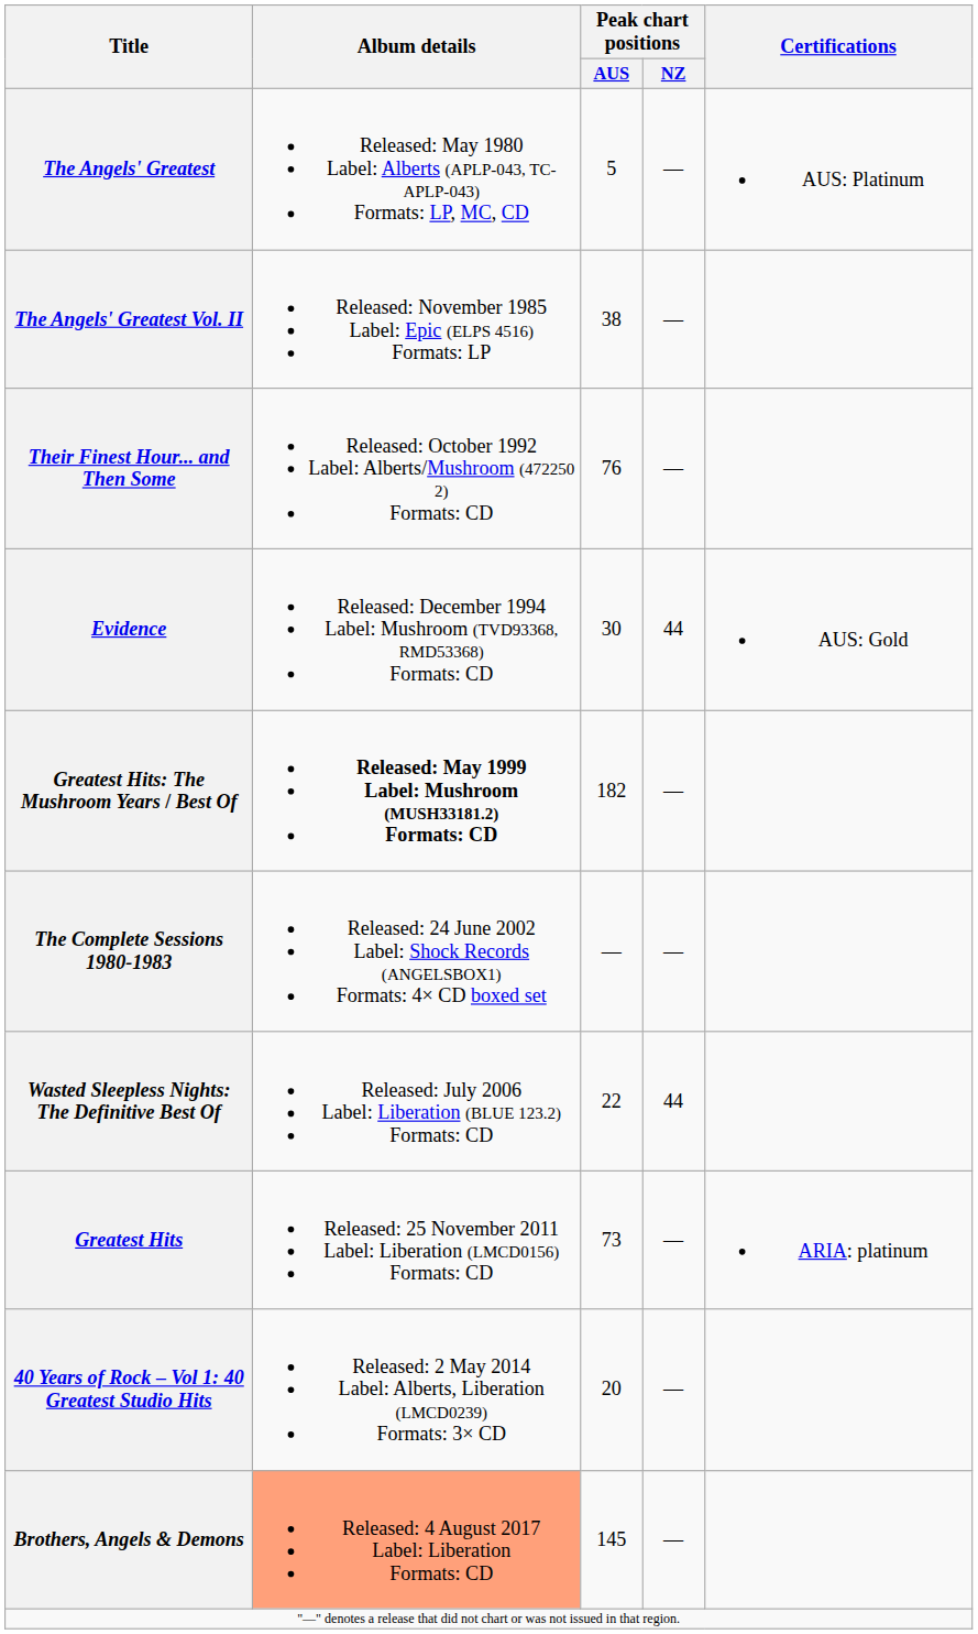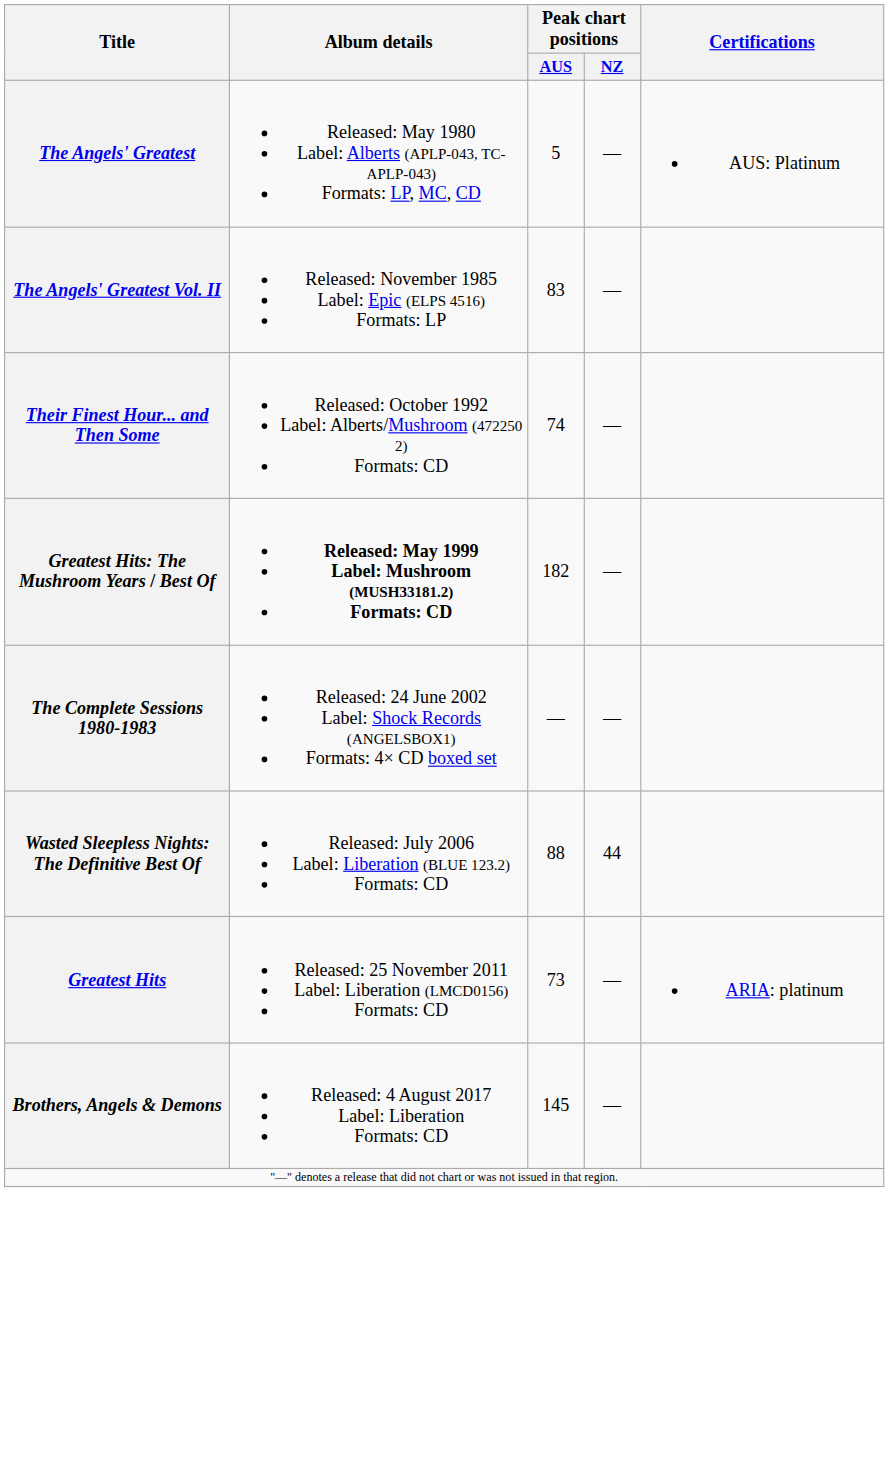 <table class="wikitable plainrowheaders" style="text-align:center;">
 <tr>
 <th scope="col" rowspan="2" style="width:12em;">Title</th>
 <th scope="col" rowspan="2" style="width:16em;">Album details</th>
 <th scope="col" colspan="2">Peak chart positions</th>
 <th scope="col" rowspan="2" style="width:13em;"><a href='#'>Certifications</a></th>
 </tr>
 <tr>
 <th scope="col" style="width:3em;font-size:90%;"><a href='#'>AUS</a><br></th>
 <th scope="col" style="width:3em;font-size:90%;"><a href='#'>NZ</a><br></th>
 </tr>
 <tr>
 <th scope="row"><em><a href='#'>The Angels' Greatest</a></em></th>
 <td><br><ul><li>Released: May 1980</li><li>Label: <a href='#'>Alberts</a> <small>(APLP-043, TC-APLP-043)</small></li><li>Formats: <a href='#'>LP</a>, <a href='#'>MC</a>, <a href='#'>CD</a></li></ul></td>
 <td>5</td>
 <td>—</td>
 <td><br><ul><li>AUS: Platinum</li></ul></td>
 </tr>
 <tr>
 <th scope="row"><em><a href='#'>The Angels' Greatest Vol. II</a></em></th>
 <td><br><ul><li>Released: November 1985</li><li>Label: <a href='#'>Epic</a> <small>(ELPS 4516)</small></li><li>Formats: LP</li></ul></td>
-<td>38</td>
+<td>83</td>
 <td>—</td>
 <td></td>
 </tr>
 <tr>
 <th scope="row"><em><a href='#'>Their Finest Hour... and Then Some</a></em></th>
 <td><br><ul><li>Released: October 1992</li><li>Label: Alberts/<a href='#'>Mushroom</a> <small>(472250 2)</small></li><li>Formats: CD</li></ul></td>
-<td>76</td>
+<td>74</td>
 <td>—</td>
 <td></td>
-</tr>
-<tr>
-<th scope="row"><em><a href='#'>Evidence</a></em></th>
-<td><br><ul><li>Released: December 1994</li><li>Label: Mushroom <small>(TVD93368, RMD53368)</small></li><li>Formats: CD</li></ul></td>
-<td>30</td>
-<td>44</td>
-<td><br><ul><li>AUS: Gold</li></ul></td>
 </tr>
 <tr>
 <th scope="row"><em>Greatest Hits: The Mushroom Years</em> / <em>Best Of</em></th>
 <td><strong><br><ul><li>Released: May 1999</li><li>Label: Mushroom <small>(MUSH33181.2)</small></li><li>Formats: CD</li></ul></strong></td>
 <td>182</td>
 <td>—</td>
 <td></td>
 </tr>
 <tr>
 <th scope="row"><em>The Complete Sessions 1980-1983</em></th>
 <td><br><ul><li>Released: 24 June 2002</li><li>Label: <a href='#'>Shock Records</a> <small>(ANGELSBOX1)</small></li><li>Formats: 4× CD <a href='#'>boxed set</a></li></ul></td>
 <td>—</td>
 <td>—</td>
 <td></td>
 </tr>
 <tr>
 <th scope="row"><em>Wasted Sleepless Nights: The Definitive Best Of</em></th>
 <td><br><ul><li>Released: July 2006</li><li>Label: <a href='#'>Liberation</a> <small>(BLUE 123.2)</small></li><li>Formats: CD</li></ul></td>
-<td>22</td>
+<td>88</td>
 <td>44</td>
 <td></td>
 </tr>
 <tr>
 <th scope="row"><em><a href='#'>Greatest Hits</a></em></th>
 <td><br><ul><li>Released: 25 November 2011</li><li>Label: Liberation <small>(LMCD0156)</small></li><li>Formats: CD</li></ul></td>
 <td>73</td>
 <td>—</td>
 <td><br><ul><li><a href='#'>ARIA</a>: platinum</li></ul></td>
 </tr>
 <tr>
-<th scope="row"><em><a href='#'>40 Years of Rock – Vol 1: 40 Greatest Studio Hits</a></em></th>
-<td><br><ul><li>Released: 2 May 2014</li><li>Label: Alberts, Liberation <small>(LMCD0239)</small></li><li>Formats: 3× CD</li></ul></td>
-<td>20</td>
-<td>—</td>
-<td></td>
-</tr>
-<tr>
 <th scope="row"><em>Brothers, Angels & Demons</em></th>
-<td style="background: lightsalmon;"><br><ul><li>Released: 4 August 2017</li><li>Label: Liberation</li><li>Formats: CD</li></ul></td>
+<td><br><ul><li>Released: 4 August 2017</li><li>Label: Liberation</li><li>Formats: CD</li></ul></td>
 <td>145</td>
 <td>—</td>
 <td></td>
 </tr>
 <tr>
 <td colspan="5" style="text-align:center; font-size:8pt;">"—" denotes a release that did not chart or was not issued in that region.</td>
 </tr>
 </table>
